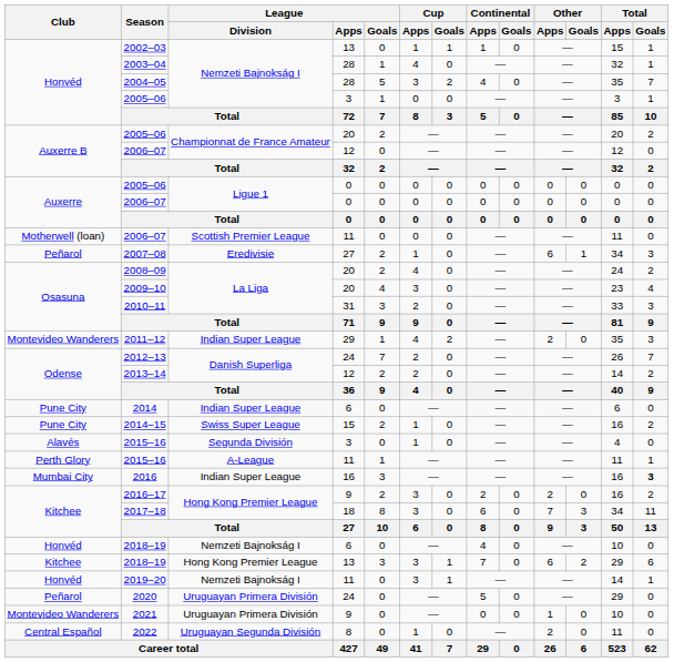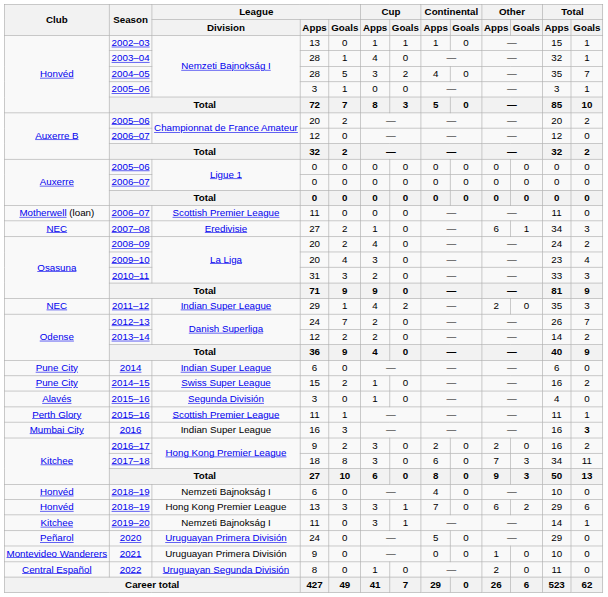 <table class="wikitable" style="text-align:center">
 <tr>
 <th rowspan="2">Club</th>
 <th rowspan="2">Season</th>
 <th colspan="3">League</th>
 <th colspan="2">Cup</th>
 <th colspan="2">Continental</th>
 <th colspan="2">Other</th>
 <th colspan="2">Total</th>
 </tr>
 <tr>
 <th>Division</th>
 <th>Apps</th>
 <th>Goals</th>
 <th>Apps</th>
 <th>Goals</th>
 <th>Apps</th>
 <th>Goals</th>
 <th>Apps</th>
 <th>Goals</th>
 <th>Apps</th>
 <th>Goals</th>
 </tr>
 <tr>
 <td rowspan="5"><a href='#'>Honvéd</a></td>
 <td><a href='#'>2002–03</a></td>
 <td rowspan="4"><a href='#'>Nemzeti Bajnokság I</a></td>
 <td>13</td>
 <td>0</td>
 <td>1</td>
 <td>1</td>
 <td>1</td>
 <td>0</td>
 <td colspan="2">—</td>
 <td>15</td>
 <td>1</td>
 </tr>
 <tr>
 <td><a href='#'>2003–04</a></td>
 <td>28</td>
 <td>1</td>
 <td>4</td>
 <td>0</td>
 <td colspan="2">—</td>
 <td colspan="2">—</td>
 <td>32</td>
 <td>1</td>
 </tr>
 <tr>
 <td><a href='#'>2004–05</a></td>
 <td>28</td>
 <td>5</td>
 <td>3</td>
 <td>2</td>
 <td>4</td>
 <td>0</td>
 <td colspan="2">—</td>
 <td>35</td>
 <td>7</td>
 </tr>
 <tr>
 <td><a href='#'>2005–06</a></td>
 <td>3</td>
 <td>1</td>
 <td>0</td>
 <td>0</td>
 <td colspan="2">—</td>
 <td colspan="2">—</td>
 <td>3</td>
 <td>1</td>
 </tr>
 <tr>
 <th colspan="2">Total</th>
 <th>72</th>
 <th>7</th>
 <th>8</th>
 <th>3</th>
 <th>5</th>
 <th>0</th>
 <th colspan="2">—</th>
 <th>85</th>
 <th>10</th>
 </tr>
 <tr>
 <td rowspan="3"><a href='#'>Auxerre B</a></td>
 <td><a href='#'>2005–06</a></td>
 <td rowspan="2"><a href='#'>Championnat de France Amateur</a></td>
 <td>20</td>
 <td>2</td>
 <td colspan="2">—</td>
 <td colspan="2">—</td>
 <td colspan="2">—</td>
 <td>20</td>
 <td>2</td>
 </tr>
 <tr>
 <td><a href='#'>2006–07</a></td>
 <td>12</td>
 <td>0</td>
 <td colspan="2">—</td>
 <td colspan="2">—</td>
 <td colspan="2">—</td>
 <td>12</td>
 <td>0</td>
 </tr>
 <tr>
 <th colspan="2">Total</th>
 <th>32</th>
 <th>2</th>
 <th colspan="2">—</th>
 <th colspan="2">—</th>
 <th colspan="2">—</th>
 <th>32</th>
 <th>2</th>
 </tr>
 <tr>
 <td rowspan="3"><a href='#'>Auxerre</a></td>
 <td><a href='#'>2005–06</a></td>
 <td rowspan="2"><a href='#'>Ligue 1</a></td>
 <td>0</td>
 <td>0</td>
 <td>0</td>
 <td>0</td>
 <td>0</td>
 <td>0</td>
 <td>0</td>
 <td>0</td>
 <td>0</td>
 <td>0</td>
 </tr>
 <tr>
 <td><a href='#'>2006–07</a></td>
 <td>0</td>
 <td>0</td>
 <td>0</td>
 <td>0</td>
 <td>0</td>
 <td>0</td>
 <td>0</td>
 <td>0</td>
 <td>0</td>
 <td>0</td>
 </tr>
 <tr>
 <th colspan="2">Total</th>
 <th>0</th>
 <th>0</th>
 <th>0</th>
 <th>0</th>
 <th>0</th>
 <th>0</th>
 <th>0</th>
 <th>0</th>
 <th>0</th>
 <th>0</th>
 </tr>
 <tr>
 <td><a href='#'>Motherwell</a> (loan)</td>
 <td><a href='#'>2006–07</a></td>
 <td><a href='#'>Scottish Premier League</a></td>
 <td>11</td>
 <td>0</td>
 <td>0</td>
 <td>0</td>
 <td colspan="2">—</td>
 <td colspan="2">—</td>
 <td>11</td>
 <td>0</td>
 </tr>
 <tr>
-<td><a href='#'>Peñarol</a></td>
+<td><a href='#'>NEC</a></td>
 <td><a href='#'>2007–08</a></td>
 <td><a href='#'>Eredivisie</a></td>
 <td>27</td>
 <td>2</td>
 <td>1</td>
 <td>0</td>
 <td colspan="2">—</td>
 <td>6</td>
 <td>1</td>
 <td>34</td>
 <td>3</td>
 </tr>
 <tr>
 <td rowspan="4"><a href='#'>Osasuna</a></td>
 <td><a href='#'>2008–09</a></td>
 <td rowspan="3"><a href='#'>La Liga</a></td>
 <td>20</td>
 <td>2</td>
 <td>4</td>
 <td>0</td>
 <td colspan="2">—</td>
 <td colspan="2">—</td>
 <td>24</td>
 <td>2</td>
 </tr>
 <tr>
 <td><a href='#'>2009–10</a></td>
 <td>20</td>
 <td>4</td>
 <td>3</td>
 <td>0</td>
 <td colspan="2">—</td>
 <td colspan="2">—</td>
 <td>23</td>
 <td>4</td>
 </tr>
 <tr>
 <td><a href='#'>2010–11</a></td>
 <td>31</td>
 <td>3</td>
 <td>2</td>
 <td>0</td>
 <td colspan="2">—</td>
 <td colspan="2">—</td>
 <td>33</td>
 <td>3</td>
 </tr>
 <tr>
 <th colspan="2">Total</th>
 <th>71</th>
 <th>9</th>
 <th>9</th>
 <th>0</th>
 <th colspan="2">—</th>
 <th colspan="2">—</th>
 <th>81</th>
 <th>9</th>
 </tr>
 <tr>
-<td><a href='#'>Montevideo Wanderers</a></td>
+<td><a href='#'>NEC</a></td>
 <td><a href='#'>2011–12</a></td>
 <td><a href='#'>Indian Super League</a></td>
 <td>29</td>
 <td>1</td>
 <td>4</td>
 <td>2</td>
 <td colspan="2">—</td>
 <td>2</td>
 <td>0</td>
 <td>35</td>
 <td>3</td>
 </tr>
 <tr>
 <td rowspan="3"><a href='#'>Odense</a></td>
 <td><a href='#'>2012–13</a></td>
 <td rowspan="2"><a href='#'>Danish Superliga</a></td>
 <td>24</td>
 <td>7</td>
 <td>2</td>
 <td>0</td>
 <td colspan="2">—</td>
 <td colspan="2">—</td>
 <td>26</td>
 <td>7</td>
 </tr>
 <tr>
 <td><a href='#'>2013–14</a></td>
 <td>12</td>
 <td>2</td>
 <td>2</td>
 <td>0</td>
 <td colspan="2">—</td>
 <td colspan="2">—</td>
 <td>14</td>
 <td>2</td>
 </tr>
 <tr>
 <th colspan="2">Total</th>
 <th>36</th>
 <th>9</th>
 <th>4</th>
 <th>0</th>
 <th colspan="2">—</th>
 <th colspan="2">—</th>
 <th>40</th>
 <th>9</th>
 </tr>
 <tr>
 <td><a href='#'>Pune City</a></td>
 <td><a href='#'>2014</a></td>
 <td><a href='#'>Indian Super League</a></td>
 <td>6</td>
 <td>0</td>
 <td colspan="2">—</td>
 <td colspan="2">—</td>
 <td colspan="2">—</td>
 <td>6</td>
 <td>0</td>
 </tr>
 <tr>
 <td><a href='#'>Pune City</a></td>
 <td><a href='#'>2014–15</a></td>
 <td><a href='#'>Swiss Super League</a></td>
 <td>15</td>
 <td>2</td>
 <td>1</td>
 <td>0</td>
 <td colspan="2">—</td>
 <td colspan="2">—</td>
 <td>16</td>
 <td>2</td>
 </tr>
 <tr>
 <td><a href='#'>Alavés</a></td>
 <td><a href='#'>2015–16</a></td>
 <td><a href='#'>Segunda División</a></td>
 <td>3</td>
 <td>0</td>
 <td>1</td>
 <td>0</td>
 <td colspan="2">—</td>
 <td colspan="2">—</td>
 <td>4</td>
 <td>0</td>
 </tr>
 <tr>
 <td><a href='#'>Perth Glory</a></td>
 <td><a href='#'>2015–16</a></td>
-<td><a href='#'>A-League</a></td>
+<td><a href='#'>Scottish Premier League</a></td>
 <td>11</td>
 <td>1</td>
 <td colspan="2">—</td>
 <td colspan="2">—</td>
 <td colspan="2">—</td>
 <td>11</td>
 <td>1</td>
 </tr>
 <tr>
 <td><a href='#'>Mumbai City</a></td>
 <td><a href='#'>2016</a></td>
 <td>Indian Super League</td>
 <td>16</td>
 <td>3</td>
 <td colspan="2">—</td>
 <td colspan="2">—</td>
 <td colspan="2">—</td>
 <td>16</td>
 <td><strong>3</strong></td>
 </tr>
 <tr>
 <td rowspan="3"><a href='#'>Kitchee</a></td>
 <td><a href='#'>2016–17</a></td>
 <td rowspan="2"><a href='#'>Hong Kong Premier League</a></td>
 <td>9</td>
 <td>2</td>
 <td>3</td>
 <td>0</td>
 <td>2</td>
 <td>0</td>
 <td>2</td>
 <td>0</td>
 <td>16</td>
 <td>2</td>
 </tr>
 <tr>
 <td><a href='#'>2017–18</a></td>
 <td>18</td>
 <td>8</td>
 <td>3</td>
 <td>0</td>
 <td>6</td>
 <td>0</td>
 <td>7</td>
 <td>3</td>
 <td>34</td>
 <td>11</td>
 </tr>
 <tr>
 <th colspan="2">Total</th>
 <th>27</th>
 <th>10</th>
 <th>6</th>
 <th>0</th>
 <th>8</th>
 <th>0</th>
 <th>9</th>
 <th>3</th>
 <th>50</th>
 <th>13</th>
 </tr>
 <tr>
 <td><a href='#'>Honvéd</a></td>
 <td><a href='#'>2018–19</a></td>
 <td>Nemzeti Bajnokság I</td>
 <td>6</td>
 <td>0</td>
 <td colspan="2">—</td>
 <td>4</td>
 <td>0</td>
 <td colspan="2">—</td>
 <td>10</td>
 <td>0</td>
 </tr>
 <tr>
-<td><a href='#'>Kitchee</a></td>
+<td><a href='#'>Honvéd</a></td>
 <td><a href='#'>2018–19</a></td>
 <td>Hong Kong Premier League</td>
 <td>13</td>
 <td>3</td>
 <td>3</td>
 <td>1</td>
 <td>7</td>
 <td>0</td>
 <td>6</td>
 <td>2</td>
 <td>29</td>
 <td>6</td>
 </tr>
 <tr>
-<td><a href='#'>Honvéd</a></td>
+<td><a href='#'>Kitchee</a></td>
 <td><a href='#'>2019–20</a></td>
 <td>Nemzeti Bajnokság I</td>
 <td>11</td>
 <td>0</td>
 <td>3</td>
 <td>1</td>
 <td colspan="2">—</td>
 <td colspan="2">—</td>
 <td>14</td>
 <td>1</td>
 </tr>
 <tr>
 <td><a href='#'>Peñarol</a></td>
 <td><a href='#'>2020</a></td>
 <td><a href='#'>Uruguayan Primera División</a></td>
 <td>24</td>
 <td>0</td>
 <td colspan="2">—</td>
 <td>5</td>
 <td>0</td>
 <td colspan="2">—</td>
 <td>29</td>
 <td>0</td>
 </tr>
 <tr>
 <td><a href='#'>Montevideo Wanderers</a></td>
 <td><a href='#'>2021</a></td>
 <td>Uruguayan Primera División</td>
 <td>9</td>
 <td>0</td>
 <td colspan="2">—</td>
 <td>0</td>
 <td>0</td>
 <td>1</td>
 <td>0</td>
 <td>10</td>
 <td>0</td>
 </tr>
 <tr>
 <td><a href='#'>Central Español</a></td>
 <td><a href='#'>2022</a></td>
 <td><a href='#'>Uruguayan Segunda División</a></td>
 <td>8</td>
 <td>0</td>
 <td>1</td>
 <td>0</td>
 <td colspan="2">—</td>
 <td>2</td>
 <td>0</td>
 <td>11</td>
 <td>0</td>
 </tr>
 <tr>
 <th colspan="3">Career total</th>
 <th>427</th>
 <th>49</th>
 <th>41</th>
 <th>7</th>
 <th>29</th>
 <th>0</th>
 <th>26</th>
 <th>6</th>
 <th>523</th>
 <th>62</th>
 </tr>
 </table>
